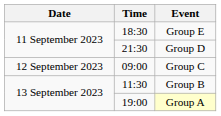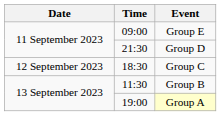 <table class = "wikitable" style="text-align:center;">
 <tr>
 <th width=150>Date</th>
 <th width=50>Time</th>
 <th width=80>Event</th>
 </tr>
 <tr>
 <td rowspan=2>11 September 2023</td>
-<td>18:30</td>
+<td>09:00</td>
 <td>Group E</td>
 </tr>
 <tr>
 <td>21:30</td>
 <td>Group D</td>
 </tr>
 <tr>
 <td>12 September 2023</td>
-<td>09:00</td>
+<td>18:30</td>
 <td>Group C</td>
 </tr>
 <tr>
 <td rowspan=2>13 September 2023</td>
 <td>11:30</td>
 <td>Group B</td>
 </tr>
 <tr>
 <td>19:00</td>
 <td bgcolor=ffffcc>Group A</td>
 </tr>
 </table>
